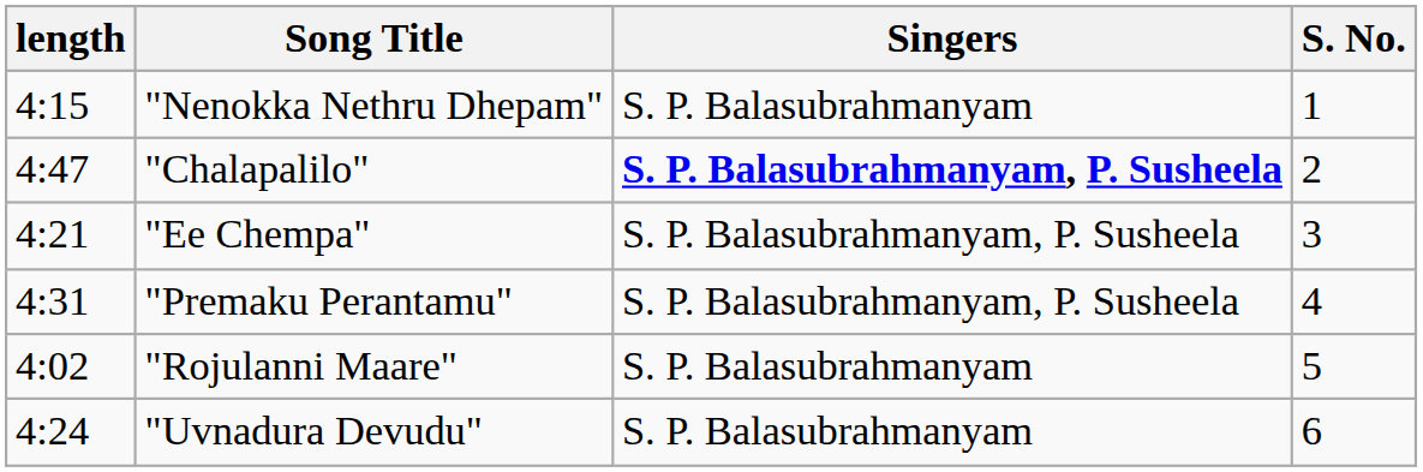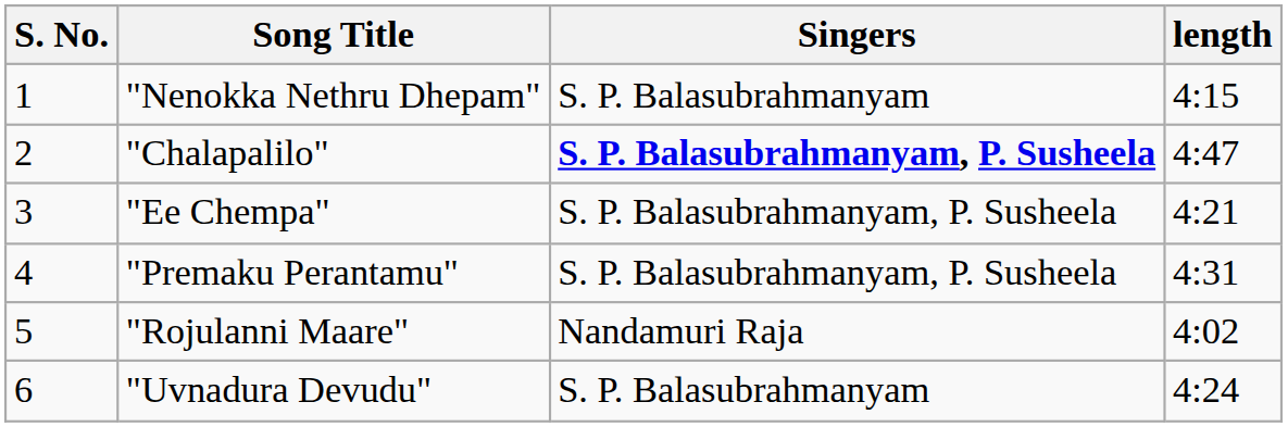 <table class="wikitable">
 <tr>
-<th>length</th>
+<th>S. No.</th>
 <th>Song Title</th>
 <th>Singers</th>
-<th>S. No.</th>
+<th>length</th>
 </tr>
 <tr>
-<td>4:15</td>
+<td>1</td>
 <td>"Nenokka Nethru Dhepam"</td>
 <td>S. P. Balasubrahmanyam</td>
-<td>1</td>
+<td>4:15</td>
 </tr>
 <tr>
-<td>4:47</td>
+<td>2</td>
 <td>"Chalapalilo"</td>
 <td><strong><a href='#'>S. P. Balasubrahmanyam</a>, <a href='#'>P. Susheela</a></strong></td>
-<td>2</td>
+<td>4:47</td>
 </tr>
 <tr>
-<td>4:21</td>
+<td>3</td>
 <td>"Ee Chempa"</td>
 <td>S. P. Balasubrahmanyam, P. Susheela</td>
-<td>3</td>
+<td>4:21</td>
 </tr>
 <tr>
-<td>4:31</td>
+<td>4</td>
 <td>"Premaku Perantamu"</td>
 <td>S. P. Balasubrahmanyam, P. Susheela</td>
-<td>4</td>
+<td>4:31</td>
 </tr>
 <tr>
+<td>5</td>
+<td>"Rojulanni Maare"</td>
+<td>Nandamuri Raja</td>
 <td>4:02</td>
-<td>"Rojulanni Maare"</td>
-<td>S. P. Balasubrahmanyam</td>
-<td>5</td>
 </tr>
 <tr>
-<td>4:24</td>
+<td>6</td>
 <td>"Uvnadura Devudu"</td>
 <td>S. P. Balasubrahmanyam</td>
-<td>6</td>
+<td>4:24</td>
 </tr>
 </table>
